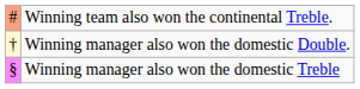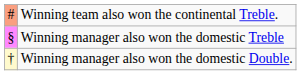 <table class="wikitable">
 <tr>
 <td align=center style="background-color:#fa9f80">#</td>
 <td>Winning team also won the continental <a href='#'>Treble</a>.</td>
 </tr>
 <tr>
+<td align=center style="background-color:#ff88ff">§</td>
+<td>Winning manager also won the domestic <a href='#'>Treble</a></td>
+</tr>
+<tr>
 <td style="background-color:#FFFACD">†</td>
 <td>Winning manager also won the domestic <a href='#'>Double</a>.</td>
 </tr>
-<tr>
-<td align=center style="background-color:#ff88ff">§</td>
-<td>Winning manager also won the domestic <a href='#'>Treble</a></td>
-</tr>
 </table>
